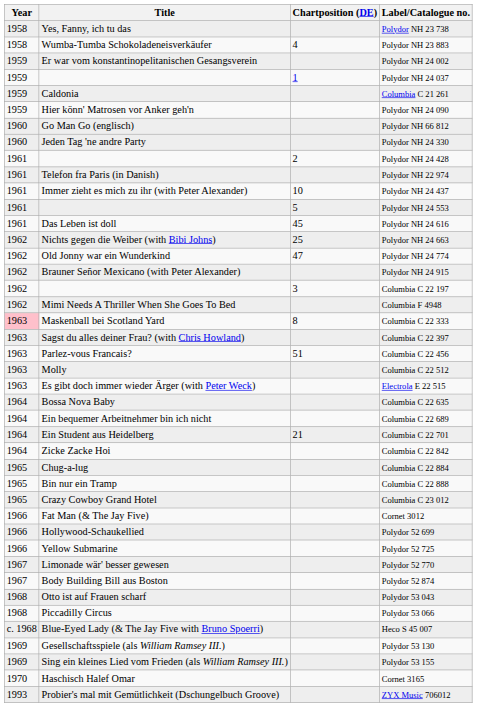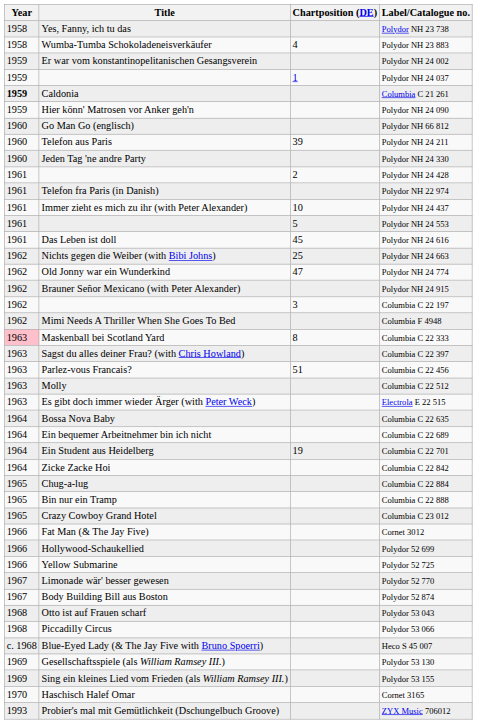 <table class="wikitable">
 <tr class="hintergrundfarbe6">
 <th>Year</th>
 <th>Title</th>
 <th>Chartposition (<a href='#'>DE</a>)</th>
 <th>Label/Catalogue no.</th>
 </tr>
 <tr style="background:#eee;">
 <td>1958</td>
 <td>Yes, Fanny, ich tu das</td>
 <td></td>
 <td><small><a href='#'>Polydor</a> NH 23 738</small></td>
 </tr>
 <tr>
 <td>1958</td>
 <td>Wumba-Tumba Schokoladeneisverkäufer</td>
 <td>4</td>
 <td><small>Polydor NH 23 883</small></td>
 </tr>
 <tr style="background:#eee;">
 <td>1959</td>
 <td>Er war vom konstantinopelitanischen Gesangsverein<br></td>
 <td></td>
 <td><small>Polydor NH 24 002</small></td>
 </tr>
 <tr>
 <td>1959</td>
 <td></td>
 <td><a href='#'>1</a></td>
 <td><small>Polydor NH 24 037</small></td>
 </tr>
 <tr style="background:#eee;">
-<td>1959</td>
+<td><strong>1959</strong></td>
 <td>Caldonia</td>
 <td></td>
 <td><small><a href='#'>Columbia</a> C 21 261</small></td>
 </tr>
 <tr>
 <td>1959</td>
 <td>Hier könn' Matrosen vor Anker geh'n</td>
 <td></td>
 <td><small>Polydor NH 24 090</small></td>
 </tr>
 <tr style="background:#eee;">
 <td>1960</td>
 <td>Go Man Go (englisch)</td>
 <td></td>
 <td><small>Polydor NH 66 812</small></td>
+</tr>
+<tr>
+<td>1960</td>
+<td>Telefon aus Paris</td>
+<td>39</td>
+<td><small>Polydor NH 24 211</small></td>
 </tr>
 <tr style="background:#eee;">
 <td>1960</td>
 <td>Jeden Tag 'ne andre Party</td>
 <td></td>
 <td><small>Polydor NH 24 330</small></td>
 </tr>
 <tr>
 <td>1961</td>
 <td></td>
 <td>2</td>
 <td><small>Polydor NH 24 428</small></td>
 </tr>
 <tr style="background:#eee;">
 <td>1961</td>
 <td>Telefon fra Paris (in Danish)</td>
 <td></td>
 <td><small>Polydor NH 22 974</small></td>
 </tr>
 <tr>
 <td>1961</td>
 <td>Immer zieht es mich zu ihr (with Peter Alexander)</td>
 <td>10</td>
 <td><small>Polydor NH 24 437</small></td>
 </tr>
 <tr style="background:#eee;">
 <td>1961</td>
 <td></td>
 <td>5</td>
 <td><small>Polydor NH 24 553</small></td>
 </tr>
 <tr>
 <td>1961</td>
 <td>Das Leben ist doll</td>
 <td>45</td>
 <td><small>Polydor NH 24 616</small></td>
 </tr>
 <tr style="background:#eee;">
 <td>1962</td>
 <td>Nichts gegen die Weiber (with <a href='#'>Bibi Johns</a>)</td>
 <td>25</td>
 <td><small>Polydor NH 24 663</small></td>
 </tr>
 <tr>
 <td>1962</td>
 <td>Old Jonny war ein Wunderkind</td>
 <td>47</td>
 <td><small>Polydor NH 24 774</small></td>
 </tr>
 <tr style="background:#eee;">
 <td>1962</td>
 <td>Brauner Señor Mexicano (with Peter Alexander)</td>
 <td></td>
 <td><small>Polydor NH 24 915</small></td>
 </tr>
 <tr>
 <td>1962</td>
 <td></td>
 <td>3</td>
 <td><small>Columbia C 22 197</small></td>
 </tr>
 <tr style="background:#eee;">
 <td>1962</td>
 <td>Mimi Needs A Thriller When She Goes To Bed</td>
 <td></td>
 <td><small>Columbia F 4948</small></td>
 </tr>
 <tr>
 <td style="background: pink;">1963</td>
 <td>Maskenball bei Scotland Yard</td>
 <td>8</td>
 <td><small>Columbia C 22 333</small></td>
 </tr>
 <tr style="background:#eee;">
 <td>1963</td>
 <td>Sagst du alles deiner Frau? (with <a href='#'>Chris Howland</a>)</td>
 <td></td>
 <td><small>Columbia C 22 397</small></td>
 </tr>
 <tr>
 <td>1963</td>
 <td>Parlez-vous Francais?</td>
 <td>51</td>
 <td><small>Columbia C 22 456</small></td>
 </tr>
 <tr style="background:#eee;">
 <td>1963</td>
 <td>Molly</td>
 <td></td>
 <td><small>Columbia C 22 512</small></td>
 </tr>
 <tr>
 <td>1963</td>
 <td>Es gibt doch immer wieder Ärger (with <a href='#'>Peter Weck</a>)</td>
 <td></td>
 <td><small><a href='#'>Electrola</a> E 22 515</small></td>
 </tr>
 <tr style="background:#eee;">
 <td>1964</td>
 <td>Bossa Nova Baby</td>
 <td></td>
 <td><small>Columbia C 22 635</small></td>
 </tr>
 <tr>
 <td>1964</td>
 <td>Ein bequemer Arbeitnehmer bin ich nicht</td>
 <td></td>
 <td><small>Columbia C 22 689</small></td>
 </tr>
 <tr style="background:#eee;">
 <td>1964</td>
 <td>Ein Student aus Heidelberg</td>
-<td>21</td>
+<td>19</td>
 <td><small>Columbia C 22 701</small></td>
 </tr>
 <tr>
 <td>1964</td>
 <td>Zicke Zacke Hoi</td>
 <td></td>
 <td><small>Columbia C 22 842</small></td>
 </tr>
 <tr style="background:#eee;">
 <td>1965</td>
 <td>Chug-a-lug</td>
 <td></td>
 <td><small>Columbia C 22 884</small></td>
 </tr>
 <tr>
 <td>1965</td>
 <td>Bin nur ein Tramp</td>
 <td></td>
 <td><small>Columbia C 22 888</small></td>
 </tr>
 <tr style="background:#eee;">
 <td>1965</td>
 <td>Crazy Cowboy Grand Hotel</td>
 <td></td>
 <td><small>Columbia C 23 012</small></td>
 </tr>
 <tr>
 <td>1966</td>
 <td>Fat Man (& The Jay Five)</td>
 <td></td>
 <td><small>Cornet 3012</small></td>
 </tr>
 <tr style="background:#eee;">
 <td>1966</td>
 <td>Hollywood-Schaukellied</td>
 <td></td>
 <td><small>Polydor  52 699</small></td>
 </tr>
 <tr>
 <td>1966</td>
 <td>Yellow Submarine</td>
 <td></td>
 <td><small>Polydor 52 725</small></td>
 </tr>
 <tr style="background:#eee;">
 <td>1967</td>
 <td>Limonade wär' besser gewesen</td>
 <td></td>
 <td><small>Polydor 52 770</small></td>
 </tr>
 <tr>
 <td>1967</td>
 <td>Body Building Bill aus Boston</td>
 <td></td>
 <td><small>Polydor 52 874</small></td>
 </tr>
 <tr style="background:#eee;">
 <td>1968</td>
 <td>Otto ist auf Frauen scharf</td>
 <td></td>
 <td><small>Polydor 53 043</small></td>
 </tr>
 <tr>
 <td>1968</td>
 <td>Piccadilly Circus</td>
 <td></td>
 <td><small>Polydor 53 066</small></td>
 </tr>
 <tr style="background:#eee;">
 <td>c. 1968</td>
 <td>Blue-Eyed Lady (& The Jay Five with <a href='#'>Bruno Spoerri</a>)</td>
 <td></td>
 <td><small>Heco S 45 007</small></td>
 </tr>
 <tr>
 <td>1969</td>
 <td>Gesellschaftsspiele (als <em>William Ramsey III.</em>)</td>
 <td></td>
 <td><small>Polydor 53 130</small></td>
 </tr>
 <tr style="background:#eee;">
 <td>1969</td>
 <td>Sing ein kleines Lied vom Frieden (als <em>William Ramsey III.</em>)</td>
 <td></td>
 <td><small>Polydor 53 155</small></td>
 </tr>
 <tr>
 <td>1970</td>
 <td>Haschisch Halef Omar</td>
 <td></td>
 <td><small>Cornet 3165</small></td>
 </tr>
 <tr style="background:#eee;">
 <td>1993</td>
 <td>Probier's mal mit Gemütlichkeit (Dschungelbuch Groove)</td>
 <td></td>
 <td><small><a href='#'>ZYX Music</a> 706012</small></td>
 </tr>
 </table>
